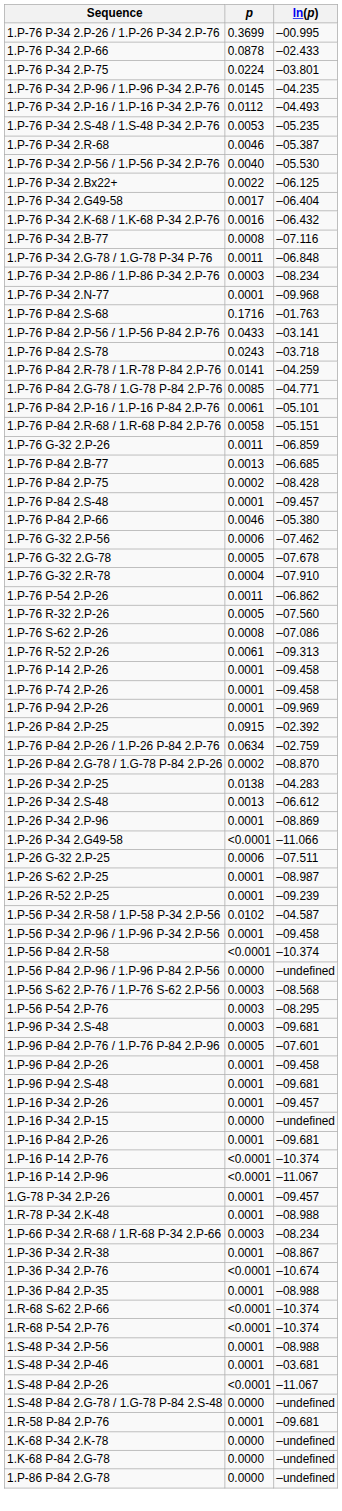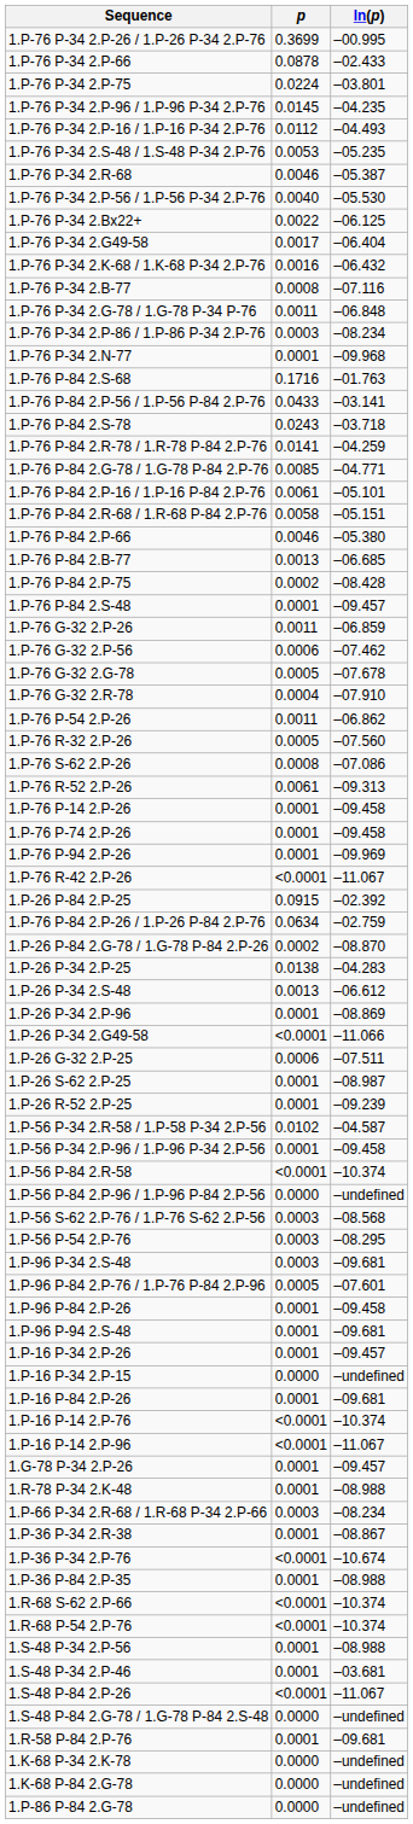 <table class='wikitable sortable'>
 <tr>
 <th>Sequence</th>
 <th><em>p</em></th>
 <th><a href='#'>ln</a>(<em>p</em>)</th>
 </tr>
 <tr>
 <td>1.P-76 P-34 2.P-26 / 1.P-26 P-34 2.P-76</td>
 <td>0.3699</td>
 <td>–00.995</td>
 </tr>
 <tr>
 <td>1.P-76 P-34 2.P-66</td>
 <td>0.0878</td>
 <td>–02.433</td>
 </tr>
 <tr>
 <td>1.P-76 P-34 2.P-75</td>
 <td>0.0224</td>
 <td>–03.801</td>
 </tr>
 <tr>
 <td>1.P-76 P-34 2.P-96 / 1.P-96 P-34 2.P-76</td>
 <td>0.0145</td>
 <td>–04.235</td>
 </tr>
 <tr>
 <td>1.P-76 P-34 2.P-16 / 1.P-16 P-34 2.P-76</td>
 <td>0.0112</td>
 <td>–04.493</td>
 </tr>
 <tr>
 <td>1.P-76 P-34 2.S-48 / 1.S-48 P-34 2.P-76</td>
 <td>0.0053</td>
 <td>–05.235</td>
 </tr>
 <tr>
 <td>1.P-76 P-34 2.R-68</td>
 <td>0.0046</td>
 <td>–05.387</td>
 </tr>
 <tr>
 <td>1.P-76 P-34 2.P-56 / 1.P-56 P-34 2.P-76</td>
 <td>0.0040</td>
 <td>–05.530</td>
 </tr>
 <tr>
 <td>1.P-76 P-34 2.Bx22+</td>
 <td>0.0022</td>
 <td>–06.125</td>
 </tr>
 <tr>
 <td>1.P-76 P-34 2.G49-58</td>
 <td>0.0017</td>
 <td>–06.404</td>
 </tr>
 <tr>
 <td>1.P-76 P-34 2.K-68 / 1.K-68 P-34 2.P-76</td>
 <td>0.0016</td>
 <td>–06.432</td>
 </tr>
 <tr>
 <td>1.P-76 P-34 2.B-77</td>
 <td>0.0008</td>
 <td>–07.116</td>
 </tr>
 <tr>
 <td>1.P-76 P-34 2.G-78 / 1.G-78 P-34 P-76</td>
 <td>0.0011</td>
 <td>–06.848</td>
 </tr>
 <tr>
 <td>1.P-76 P-34 2.P-86 / 1.P-86 P-34 2.P-76</td>
 <td>0.0003</td>
 <td>–08.234</td>
 </tr>
 <tr>
 <td>1.P-76 P-34 2.N-77</td>
 <td>0.0001</td>
 <td>–09.968</td>
 </tr>
 <tr>
 <td>1.P-76 P-84 2.S-68</td>
 <td>0.1716</td>
 <td>–01.763</td>
 </tr>
 <tr>
 <td>1.P-76 P-84 2.P-56 / 1.P-56 P-84 2.P-76</td>
 <td>0.0433</td>
 <td>–03.141</td>
 </tr>
 <tr>
 <td>1.P-76 P-84 2.S-78</td>
 <td>0.0243</td>
 <td>–03.718</td>
 </tr>
 <tr>
 <td>1.P-76 P-84 2.R-78 / 1.R-78 P-84 2.P-76</td>
 <td>0.0141</td>
 <td>–04.259</td>
 </tr>
 <tr>
 <td>1.P-76 P-84 2.G-78 / 1.G-78 P-84 2.P-76</td>
 <td>0.0085</td>
 <td>–04.771</td>
 </tr>
 <tr>
 <td>1.P-76 P-84 2.P-16 / 1.P-16 P-84 2.P-76</td>
 <td>0.0061</td>
 <td>–05.101</td>
 </tr>
 <tr>
 <td>1.P-76 P-84 2.R-68 / 1.R-68 P-84 2.P-76</td>
 <td>0.0058</td>
 <td>–05.151</td>
 </tr>
 <tr>
-<td>1.P-76 G-32 2.P-26</td>
-<td>0.0011</td>
-<td>–06.859</td>
+<td>1.P-76 P-84 2.P-66</td>
+<td>0.0046</td>
+<td>–05.380</td>
 </tr>
 <tr>
 <td>1.P-76 P-84 2.B-77</td>
 <td>0.0013</td>
 <td>–06.685</td>
 </tr>
 <tr>
 <td>1.P-76 P-84 2.P-75</td>
 <td>0.0002</td>
 <td>–08.428</td>
 </tr>
 <tr>
 <td>1.P-76 P-84 2.S-48</td>
 <td>0.0001</td>
 <td>–09.457</td>
 </tr>
 <tr>
-<td>1.P-76 P-84 2.P-66</td>
-<td>0.0046</td>
-<td>–05.380</td>
+<td>1.P-76 G-32 2.P-26</td>
+<td>0.0011</td>
+<td>–06.859</td>
 </tr>
 <tr>
 <td>1.P-76 G-32 2.P-56</td>
 <td>0.0006</td>
 <td>–07.462</td>
 </tr>
 <tr>
 <td>1.P-76 G-32 2.G-78</td>
 <td>0.0005</td>
 <td>–07.678</td>
 </tr>
 <tr>
 <td>1.P-76 G-32 2.R-78</td>
 <td>0.0004</td>
 <td>–07.910</td>
 </tr>
 <tr>
 <td>1.P-76 P-54 2.P-26</td>
 <td>0.0011</td>
 <td>–06.862</td>
 </tr>
 <tr>
 <td>1.P-76 R-32 2.P-26</td>
 <td>0.0005</td>
 <td>–07.560</td>
 </tr>
 <tr>
 <td>1.P-76 S-62 2.P-26</td>
 <td>0.0008</td>
 <td>–07.086</td>
 </tr>
 <tr>
 <td>1.P-76 R-52 2.P-26</td>
 <td>0.0061</td>
 <td>–09.313</td>
 </tr>
 <tr>
 <td>1.P-76 P-14 2.P-26</td>
 <td>0.0001</td>
 <td>–09.458</td>
 </tr>
 <tr>
 <td>1.P-76 P-74 2.P-26</td>
 <td>0.0001</td>
 <td>–09.458</td>
 </tr>
 <tr>
 <td>1.P-76 P-94 2.P-26</td>
 <td>0.0001</td>
 <td>–09.969</td>
+</tr>
+<tr>
+<td>1.P-76 R-42 2.P-26</td>
+<td><0.0001</td>
+<td>–11.067</td>
 </tr>
 <tr>
 <td>1.P-26 P-84 2.P-25</td>
 <td>0.0915</td>
 <td>–02.392</td>
 </tr>
 <tr>
 <td>1.P-76 P-84 2.P-26 / 1.P-26 P-84 2.P-76</td>
 <td>0.0634</td>
 <td>–02.759</td>
 </tr>
 <tr>
 <td>1.P-26 P-84 2.G-78 / 1.G-78 P-84 2.P-26</td>
 <td>0.0002</td>
 <td>–08.870</td>
 </tr>
 <tr>
 <td>1.P-26 P-34 2.P-25</td>
 <td>0.0138</td>
 <td>–04.283</td>
 </tr>
 <tr>
 <td>1.P-26 P-34 2.S-48</td>
 <td>0.0013</td>
 <td>–06.612</td>
 </tr>
 <tr>
 <td>1.P-26 P-34 2.P-96</td>
 <td>0.0001</td>
 <td>–08.869</td>
 </tr>
 <tr>
 <td>1.P-26 P-34 2.G49-58</td>
 <td><0.0001</td>
 <td>–11.066</td>
 </tr>
 <tr>
 <td>1.P-26 G-32 2.P-25</td>
 <td>0.0006</td>
 <td>–07.511</td>
 </tr>
 <tr>
 <td>1.P-26 S-62 2.P-25</td>
 <td>0.0001</td>
 <td>–08.987</td>
 </tr>
 <tr>
 <td>1.P-26 R-52 2.P-25</td>
 <td>0.0001</td>
 <td>–09.239</td>
 </tr>
 <tr>
 <td>1.P-56 P-34 2.R-58 / 1.P-58 P-34 2.P-56</td>
 <td>0.0102</td>
 <td>–04.587</td>
 </tr>
 <tr>
 <td>1.P-56 P-34 2.P-96 / 1.P-96 P-34 2.P-56</td>
 <td>0.0001</td>
 <td>–09.458</td>
 </tr>
 <tr>
 <td>1.P-56 P-84 2.R-58</td>
 <td><0.0001</td>
 <td>–10.374</td>
 </tr>
 <tr>
 <td>1.P-56 P-84 2.P-96 / 1.P-96 P-84 2.P-56</td>
 <td>0.0000</td>
 <td>–undefined</td>
 </tr>
 <tr>
 <td>1.P-56 S-62 2.P-76 / 1.P-76 S-62 2.P-56</td>
 <td>0.0003</td>
 <td>–08.568</td>
 </tr>
 <tr>
 <td>1.P-56 P-54 2.P-76</td>
 <td>0.0003</td>
 <td>–08.295</td>
 </tr>
 <tr>
 <td>1.P-96 P-34 2.S-48</td>
 <td>0.0003</td>
 <td>–09.681</td>
 </tr>
 <tr>
 <td>1.P-96 P-84 2.P-76 / 1.P-76 P-84 2.P-96</td>
 <td>0.0005</td>
 <td>–07.601</td>
 </tr>
 <tr>
 <td>1.P-96 P-84 2.P-26</td>
 <td>0.0001</td>
 <td>–09.458</td>
 </tr>
 <tr>
 <td>1.P-96 P-94 2.S-48</td>
 <td>0.0001</td>
 <td>–09.681</td>
 </tr>
 <tr>
 <td>1.P-16 P-34 2.P-26</td>
 <td>0.0001</td>
 <td>–09.457</td>
 </tr>
 <tr>
 <td>1.P-16 P-34 2.P-15</td>
 <td>0.0000</td>
 <td>–undefined</td>
 </tr>
 <tr>
 <td>1.P-16 P-84 2.P-26</td>
 <td>0.0001</td>
 <td>–09.681</td>
 </tr>
 <tr>
 <td>1.P-16 P-14 2.P-76</td>
 <td><0.0001</td>
 <td>–10.374</td>
 </tr>
 <tr>
 <td>1.P-16 P-14 2.P-96</td>
 <td><0.0001</td>
 <td>–11.067</td>
 </tr>
 <tr>
 <td>1.G-78 P-34 2.P-26</td>
 <td>0.0001</td>
 <td>–09.457</td>
 </tr>
 <tr>
 <td>1.R-78 P-34 2.K-48</td>
 <td>0.0001</td>
 <td>–08.988</td>
 </tr>
 <tr>
 <td>1.P-66 P-34 2.R-68 / 1.R-68 P-34 2.P-66</td>
 <td>0.0003</td>
 <td>–08.234</td>
 </tr>
 <tr>
 <td>1.P-36 P-34 2.R-38</td>
 <td>0.0001</td>
 <td>–08.867</td>
 </tr>
 <tr>
 <td>1.P-36 P-34 2.P-76</td>
 <td><0.0001</td>
 <td>–10.674</td>
 </tr>
 <tr>
 <td>1.P-36 P-84 2.P-35</td>
 <td>0.0001</td>
 <td>–08.988</td>
 </tr>
 <tr>
 <td>1.R-68 S-62 2.P-66</td>
 <td><0.0001</td>
 <td>–10.374</td>
 </tr>
 <tr>
 <td>1.R-68 P-54 2.P-76</td>
 <td><0.0001</td>
 <td>–10.374</td>
 </tr>
 <tr>
 <td>1.S-48 P-34 2.P-56</td>
 <td>0.0001</td>
 <td>–08.988</td>
 </tr>
 <tr>
 <td>1.S-48 P-34 2.P-46</td>
 <td>0.0001</td>
 <td>–03.681</td>
 </tr>
 <tr>
 <td>1.S-48 P-84 2.P-26</td>
 <td><0.0001</td>
 <td>–11.067</td>
 </tr>
 <tr>
 <td>1.S-48 P-84 2.G-78 / 1.G-78 P-84 2.S-48</td>
 <td>0.0000</td>
 <td>–undefined</td>
 </tr>
 <tr>
 <td>1.R-58 P-84 2.P-76</td>
 <td>0.0001</td>
 <td>–09.681</td>
 </tr>
 <tr>
 <td>1.K-68 P-34 2.K-78</td>
 <td>0.0000</td>
 <td>–undefined</td>
 </tr>
 <tr>
 <td>1.K-68 P-84 2.G-78</td>
 <td>0.0000</td>
 <td>–undefined</td>
 </tr>
 <tr>
 <td>1.P-86 P-84 2.G-78</td>
 <td>0.0000</td>
 <td>–undefined</td>
 </tr>
 </table>
